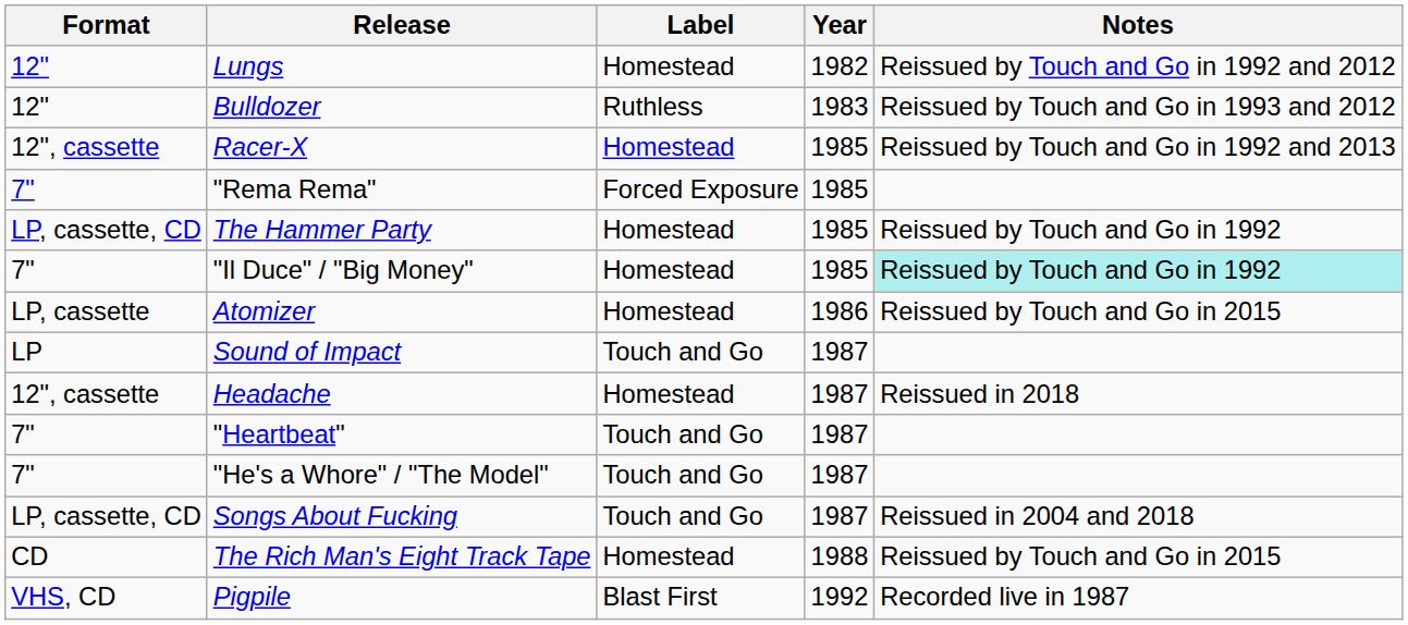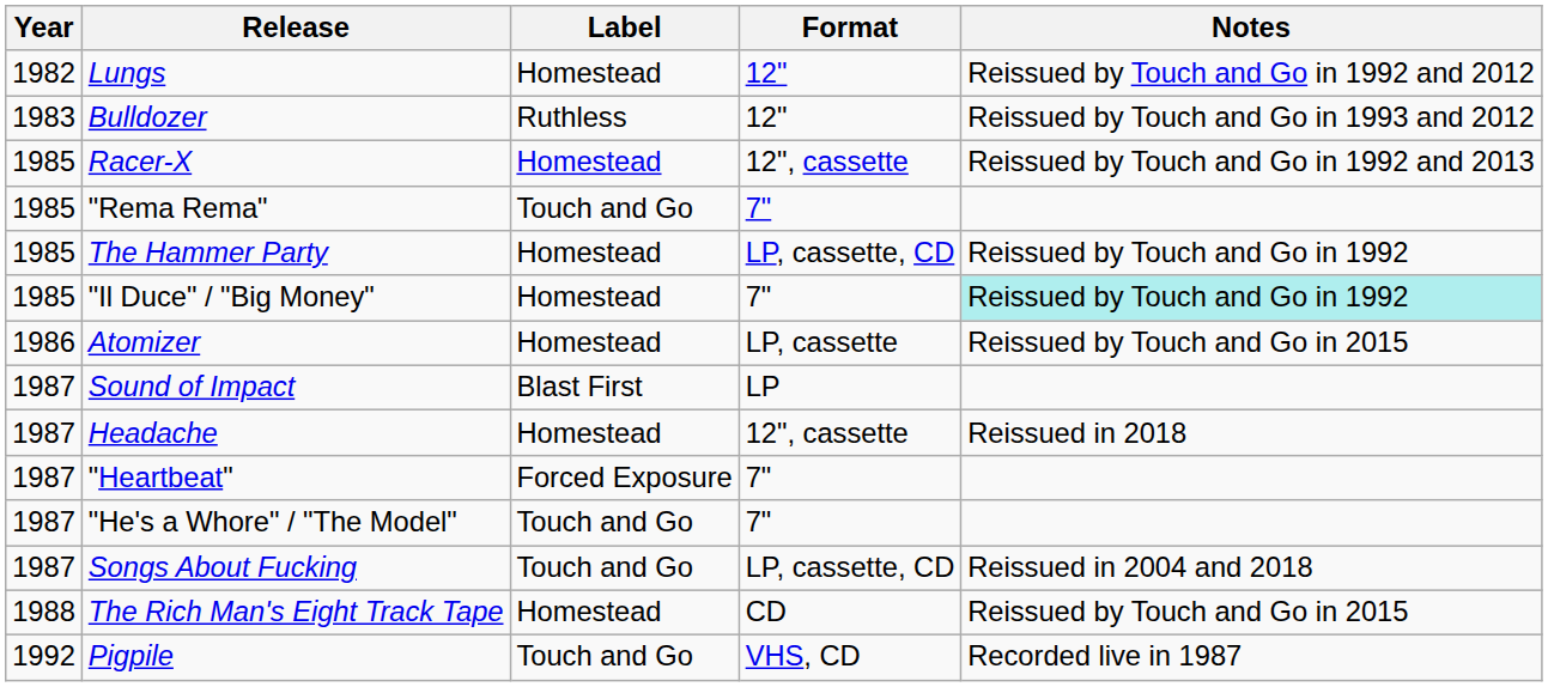 <table class="wikitable sortable">
 <tr>
-<th>Format</th>
+<th>Year</th>
 <th>Release</th>
 <th>Label</th>
-<th>Year</th>
+<th>Format</th>
 <th>Notes</th>
 </tr>
 <tr>
-<td><a href='#'>12"</a></td>
+<td>1982</td>
 <td><a href='#'><em>Lungs</em></a></td>
 <td>Homestead</td>
-<td>1982</td>
+<td><a href='#'>12"</a></td>
 <td>Reissued by <a href='#'>Touch and Go</a> in 1992 and 2012</td>
 </tr>
 <tr>
-<td>12"</td>
+<td>1983</td>
 <td><a href='#'><em>Bulldozer</em></a></td>
 <td>Ruthless</td>
-<td>1983</td>
+<td>12"</td>
 <td>Reissued by Touch and Go in 1993 and 2012</td>
 </tr>
 <tr>
-<td>12", <a href='#'>cassette</a></td>
+<td>1985</td>
 <td><em><a href='#'>Racer-X</a></em></td>
 <td><a href='#'>Homestead</a></td>
-<td>1985</td>
+<td>12", <a href='#'>cassette</a></td>
 <td>Reissued by Touch and Go in 1992 and 2013</td>
 </tr>
 <tr>
+<td>1985</td>
+<td>"Rema Rema"</td>
+<td>Touch and Go</td>
 <td><a href='#'>7"</a></td>
-<td>"Rema Rema"</td>
-<td>Forced Exposure</td>
-<td>1985</td>
 <td></td>
 </tr>
 <tr>
-<td><a href='#'>LP</a>, cassette, <a href='#'>CD</a></td>
+<td>1985</td>
 <td><em><a href='#'>The Hammer Party</a></em></td>
 <td>Homestead</td>
-<td>1985</td>
+<td><a href='#'>LP</a>, cassette, <a href='#'>CD</a></td>
 <td>Reissued by Touch and Go in 1992</td>
 </tr>
 <tr>
-<td>7"</td>
+<td>1985</td>
 <td>"Il Duce" / "Big Money"</td>
 <td>Homestead</td>
-<td>1985</td>
+<td>7"</td>
 <td style="background: paleturquoise;">Reissued by Touch and Go in 1992</td>
 </tr>
 <tr>
-<td>LP, cassette</td>
+<td>1986</td>
 <td><a href='#'><em>Atomizer</em></a></td>
 <td>Homestead</td>
-<td>1986</td>
+<td>LP, cassette</td>
 <td>Reissued by Touch and Go in 2015</td>
 </tr>
 <tr>
+<td>1987</td>
+<td><em><a href='#'>Sound of Impact</a></em></td>
+<td>Blast First</td>
 <td>LP</td>
-<td><em><a href='#'>Sound of Impact</a></em></td>
-<td>Touch and Go</td>
-<td>1987</td>
 <td></td>
 </tr>
 <tr>
-<td>12", cassette</td>
+<td>1987</td>
 <td><a href='#'><em>Headache</em></a></td>
 <td>Homestead</td>
-<td>1987</td>
+<td>12", cassette</td>
 <td>Reissued in 2018</td>
 </tr>
 <tr>
+<td>1987</td>
+<td>"<a href='#'>Heartbeat</a>"</td>
+<td>Forced Exposure</td>
 <td>7"</td>
-<td>"<a href='#'>Heartbeat</a>"</td>
-<td>Touch and Go</td>
-<td>1987</td>
 <td></td>
 </tr>
 <tr>
-<td>7"</td>
+<td>1987</td>
 <td>"He's a Whore" / "The Model"</td>
 <td>Touch and Go</td>
-<td>1987</td>
+<td>7"</td>
 <td></td>
 </tr>
 <tr>
-<td>LP, cassette, CD</td>
+<td>1987</td>
 <td><em><a href='#'>Songs About Fucking</a></em></td>
 <td>Touch and Go</td>
-<td>1987</td>
+<td>LP, cassette, CD</td>
 <td>Reissued in 2004 and 2018</td>
 </tr>
 <tr>
-<td>CD</td>
+<td>1988</td>
 <td><em><a href='#'>The Rich Man's Eight Track Tape</a></em></td>
 <td>Homestead</td>
-<td>1988</td>
+<td>CD</td>
 <td>Reissued by Touch and Go in 2015</td>
 </tr>
 <tr>
+<td>1992</td>
+<td><em><a href='#'>Pigpile</a></em></td>
+<td>Touch and Go</td>
 <td><a href='#'>VHS</a>, CD</td>
-<td><em><a href='#'>Pigpile</a></em></td>
-<td>Blast First</td>
-<td>1992</td>
 <td>Recorded live in 1987</td>
 </tr>
 </table>
